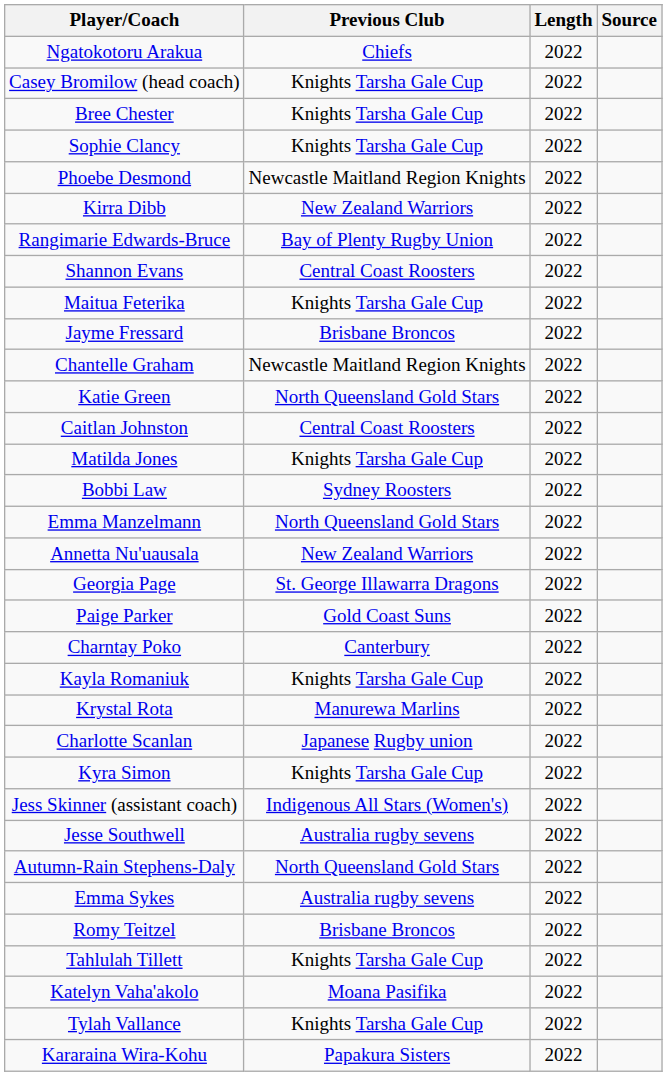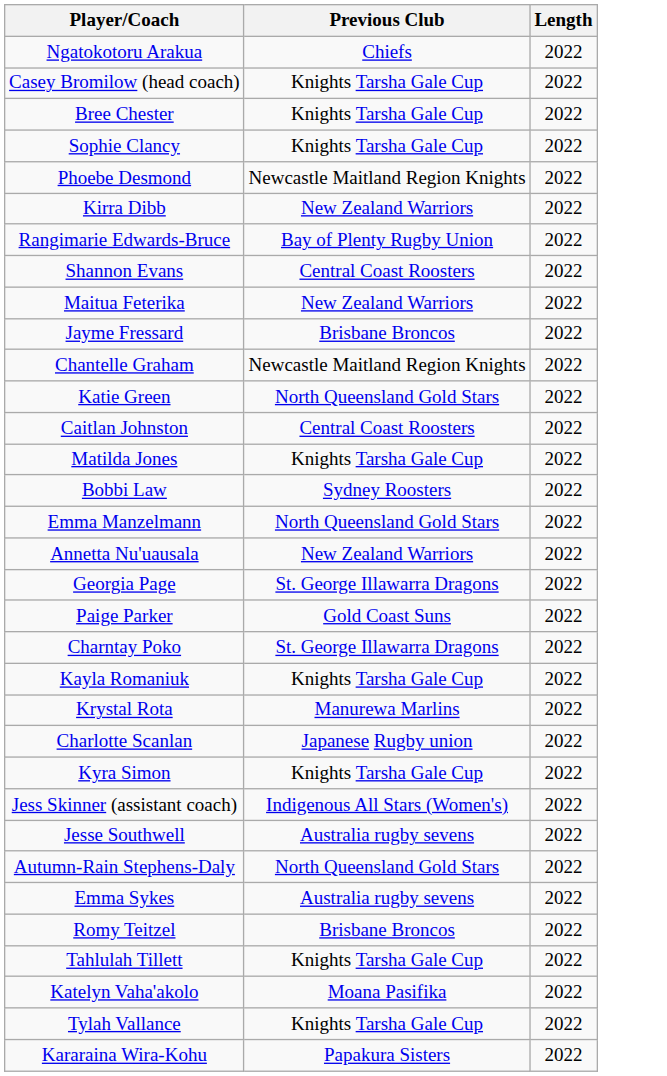 <table class="wikitable sortable" style="text-align: center; font-size:90%">
 <tr style="background:#efefef;">
 <th>Player/Coach</th>
 <th>Previous Club</th>
 <th>Length</th>
-<th>Source</th>
 </tr>
 <tr>
 <td><a href='#'>Ngatokotoru Arakua</a></td>
 <td><a href='#'>Chiefs</a></td>
 <td>2022</td>
-<td></td>
 </tr>
 <tr>
 <td><a href='#'>Casey Bromilow</a> (head coach)</td>
 <td>Knights <a href='#'>Tarsha Gale Cup</a></td>
 <td>2022</td>
-<td></td>
 </tr>
 <tr>
 <td><a href='#'>Bree Chester</a></td>
 <td>Knights <a href='#'>Tarsha Gale Cup</a></td>
 <td>2022</td>
-<td></td>
 </tr>
 <tr>
 <td><a href='#'>Sophie Clancy</a></td>
 <td>Knights <a href='#'>Tarsha Gale Cup</a></td>
 <td>2022</td>
-<td></td>
 </tr>
 <tr>
 <td><a href='#'>Phoebe Desmond</a></td>
 <td>Newcastle Maitland Region Knights</td>
 <td>2022</td>
-<td></td>
 </tr>
 <tr>
 <td><a href='#'>Kirra Dibb</a></td>
 <td><a href='#'>New Zealand Warriors</a></td>
 <td>2022</td>
-<td></td>
 </tr>
 <tr>
 <td><a href='#'>Rangimarie Edwards-Bruce</a></td>
 <td><a href='#'>Bay of Plenty Rugby Union</a></td>
 <td>2022</td>
-<td></td>
 </tr>
 <tr>
 <td><a href='#'>Shannon Evans</a></td>
 <td><a href='#'>Central Coast Roosters</a></td>
 <td>2022</td>
-<td></td>
 </tr>
 <tr>
 <td><a href='#'>Maitua Feterika</a></td>
-<td>Knights <a href='#'>Tarsha Gale Cup</a></td>
+<td><a href='#'>New Zealand Warriors</a></td>
 <td>2022</td>
-<td></td>
 </tr>
 <tr>
 <td><a href='#'>Jayme Fressard</a></td>
 <td><a href='#'>Brisbane Broncos</a></td>
 <td>2022</td>
-<td></td>
 </tr>
 <tr>
 <td><a href='#'>Chantelle Graham</a></td>
 <td>Newcastle Maitland Region Knights</td>
 <td>2022</td>
-<td></td>
 </tr>
 <tr>
 <td><a href='#'>Katie Green</a></td>
 <td><a href='#'>North Queensland Gold Stars</a></td>
 <td>2022</td>
-<td></td>
 </tr>
 <tr>
 <td><a href='#'>Caitlan Johnston</a></td>
 <td><a href='#'>Central Coast Roosters</a></td>
 <td>2022</td>
-<td></td>
 </tr>
 <tr>
 <td><a href='#'>Matilda Jones</a></td>
 <td>Knights <a href='#'>Tarsha Gale Cup</a></td>
 <td>2022</td>
-<td></td>
 </tr>
 <tr>
 <td><a href='#'>Bobbi Law</a></td>
 <td><a href='#'>Sydney Roosters</a></td>
 <td>2022</td>
-<td></td>
 </tr>
 <tr>
 <td><a href='#'>Emma Manzelmann</a></td>
 <td><a href='#'>North Queensland Gold Stars</a></td>
 <td>2022</td>
-<td></td>
 </tr>
 <tr>
 <td><a href='#'>Annetta Nu'uausala</a></td>
 <td><a href='#'>New Zealand Warriors</a></td>
 <td>2022</td>
-<td></td>
 </tr>
 <tr>
 <td><a href='#'>Georgia Page</a></td>
 <td><a href='#'>St. George Illawarra Dragons</a></td>
 <td>2022</td>
-<td></td>
 </tr>
 <tr>
 <td><a href='#'>Paige Parker</a></td>
 <td><a href='#'>Gold Coast Suns</a></td>
 <td>2022</td>
-<td></td>
 </tr>
 <tr>
 <td><a href='#'>Charntay Poko</a></td>
-<td><a href='#'>Canterbury</a></td>
+<td><a href='#'>St. George Illawarra Dragons</a></td>
 <td>2022</td>
-<td></td>
 </tr>
 <tr>
 <td><a href='#'>Kayla Romaniuk</a></td>
 <td>Knights <a href='#'>Tarsha Gale Cup</a></td>
 <td>2022</td>
-<td></td>
 </tr>
 <tr>
 <td><a href='#'>Krystal Rota</a></td>
 <td><a href='#'>Manurewa Marlins</a></td>
 <td>2022</td>
-<td></td>
 </tr>
 <tr>
 <td><a href='#'>Charlotte Scanlan</a></td>
 <td><a href='#'>Japanese</a> <a href='#'>Rugby union</a></td>
 <td>2022</td>
-<td></td>
 </tr>
 <tr>
 <td><a href='#'>Kyra Simon</a></td>
 <td>Knights <a href='#'>Tarsha Gale Cup</a></td>
 <td>2022</td>
-<td></td>
 </tr>
 <tr>
 <td><a href='#'>Jess Skinner</a> (assistant coach)</td>
 <td><a href='#'>Indigenous All Stars (Women's)</a></td>
 <td>2022</td>
-<td></td>
 </tr>
 <tr>
 <td><a href='#'>Jesse Southwell</a></td>
 <td><a href='#'>Australia rugby sevens</a></td>
 <td>2022</td>
-<td></td>
 </tr>
 <tr>
 <td><a href='#'>Autumn-Rain Stephens-Daly</a></td>
 <td><a href='#'>North Queensland Gold Stars</a></td>
 <td>2022</td>
-<td></td>
 </tr>
 <tr>
 <td><a href='#'>Emma Sykes</a></td>
 <td><a href='#'>Australia rugby sevens</a></td>
 <td>2022</td>
-<td></td>
 </tr>
 <tr>
 <td><a href='#'>Romy Teitzel</a></td>
 <td><a href='#'>Brisbane Broncos</a></td>
 <td>2022</td>
-<td></td>
 </tr>
 <tr>
 <td><a href='#'>Tahlulah Tillett</a></td>
 <td>Knights <a href='#'>Tarsha Gale Cup</a></td>
 <td>2022</td>
-<td></td>
 </tr>
 <tr>
 <td><a href='#'>Katelyn Vaha'akolo</a></td>
 <td><a href='#'>Moana Pasifika</a></td>
 <td>2022</td>
-<td></td>
 </tr>
 <tr>
 <td><a href='#'>Tylah Vallance</a></td>
 <td>Knights <a href='#'>Tarsha Gale Cup</a></td>
 <td>2022</td>
-<td></td>
 </tr>
 <tr>
 <td><a href='#'>Kararaina Wira-Kohu</a></td>
 <td><a href='#'>Papakura Sisters</a></td>
 <td>2022</td>
-<td></td>
 </tr>
 </table>
